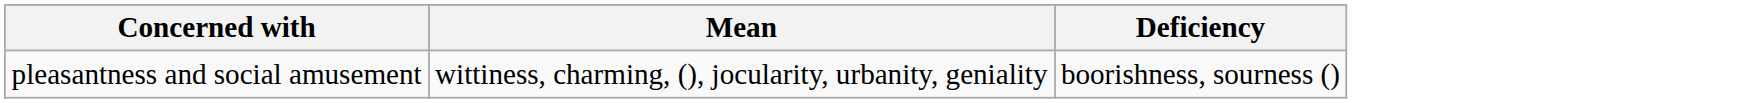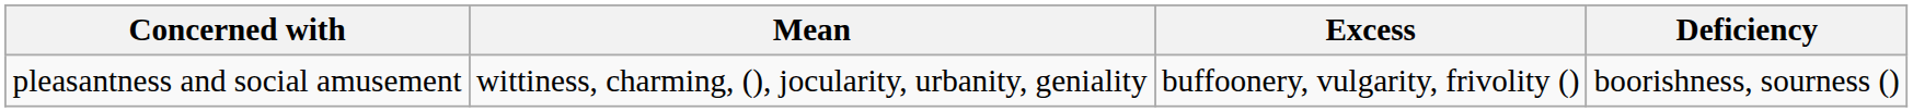 <table class="wikitable">
 <tr>
 <th>Concerned with</th>
 <th>Mean</th>
+<th>Excess</th>
 <th>Deficiency</th>
 </tr>
 <tr>
 <td>pleasantness and social amusement</td>
 <td>wittiness, charming, (), jocularity, urbanity, geniality</td>
+<td>buffoonery, vulgarity, frivolity ()</td>
 <td>boorishness, sourness ()</td>
 </tr>
 </table>
